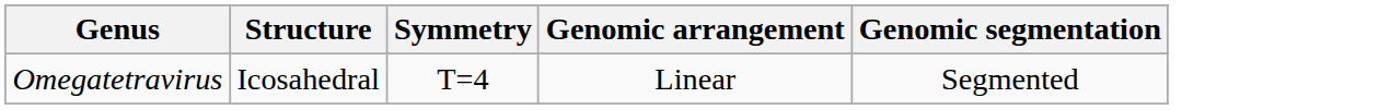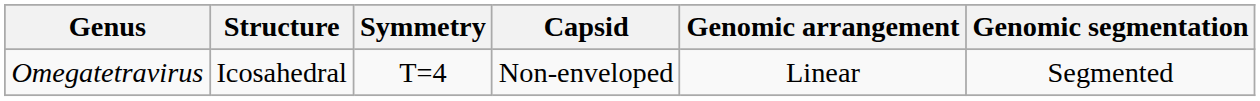 <table class="wikitable sortable" style="text-align:center">
 <tr>
 <th>Genus</th>
 <th>Structure</th>
 <th>Symmetry</th>
+<th>Capsid</th>
 <th>Genomic arrangement</th>
 <th>Genomic segmentation</th>
 </tr>
 <tr>
 <td><em>Omegatetravirus</em></td>
 <td>Icosahedral</td>
 <td>T=4</td>
+<td>Non-enveloped</td>
 <td>Linear</td>
 <td>Segmented</td>
 </tr>
 </table>
